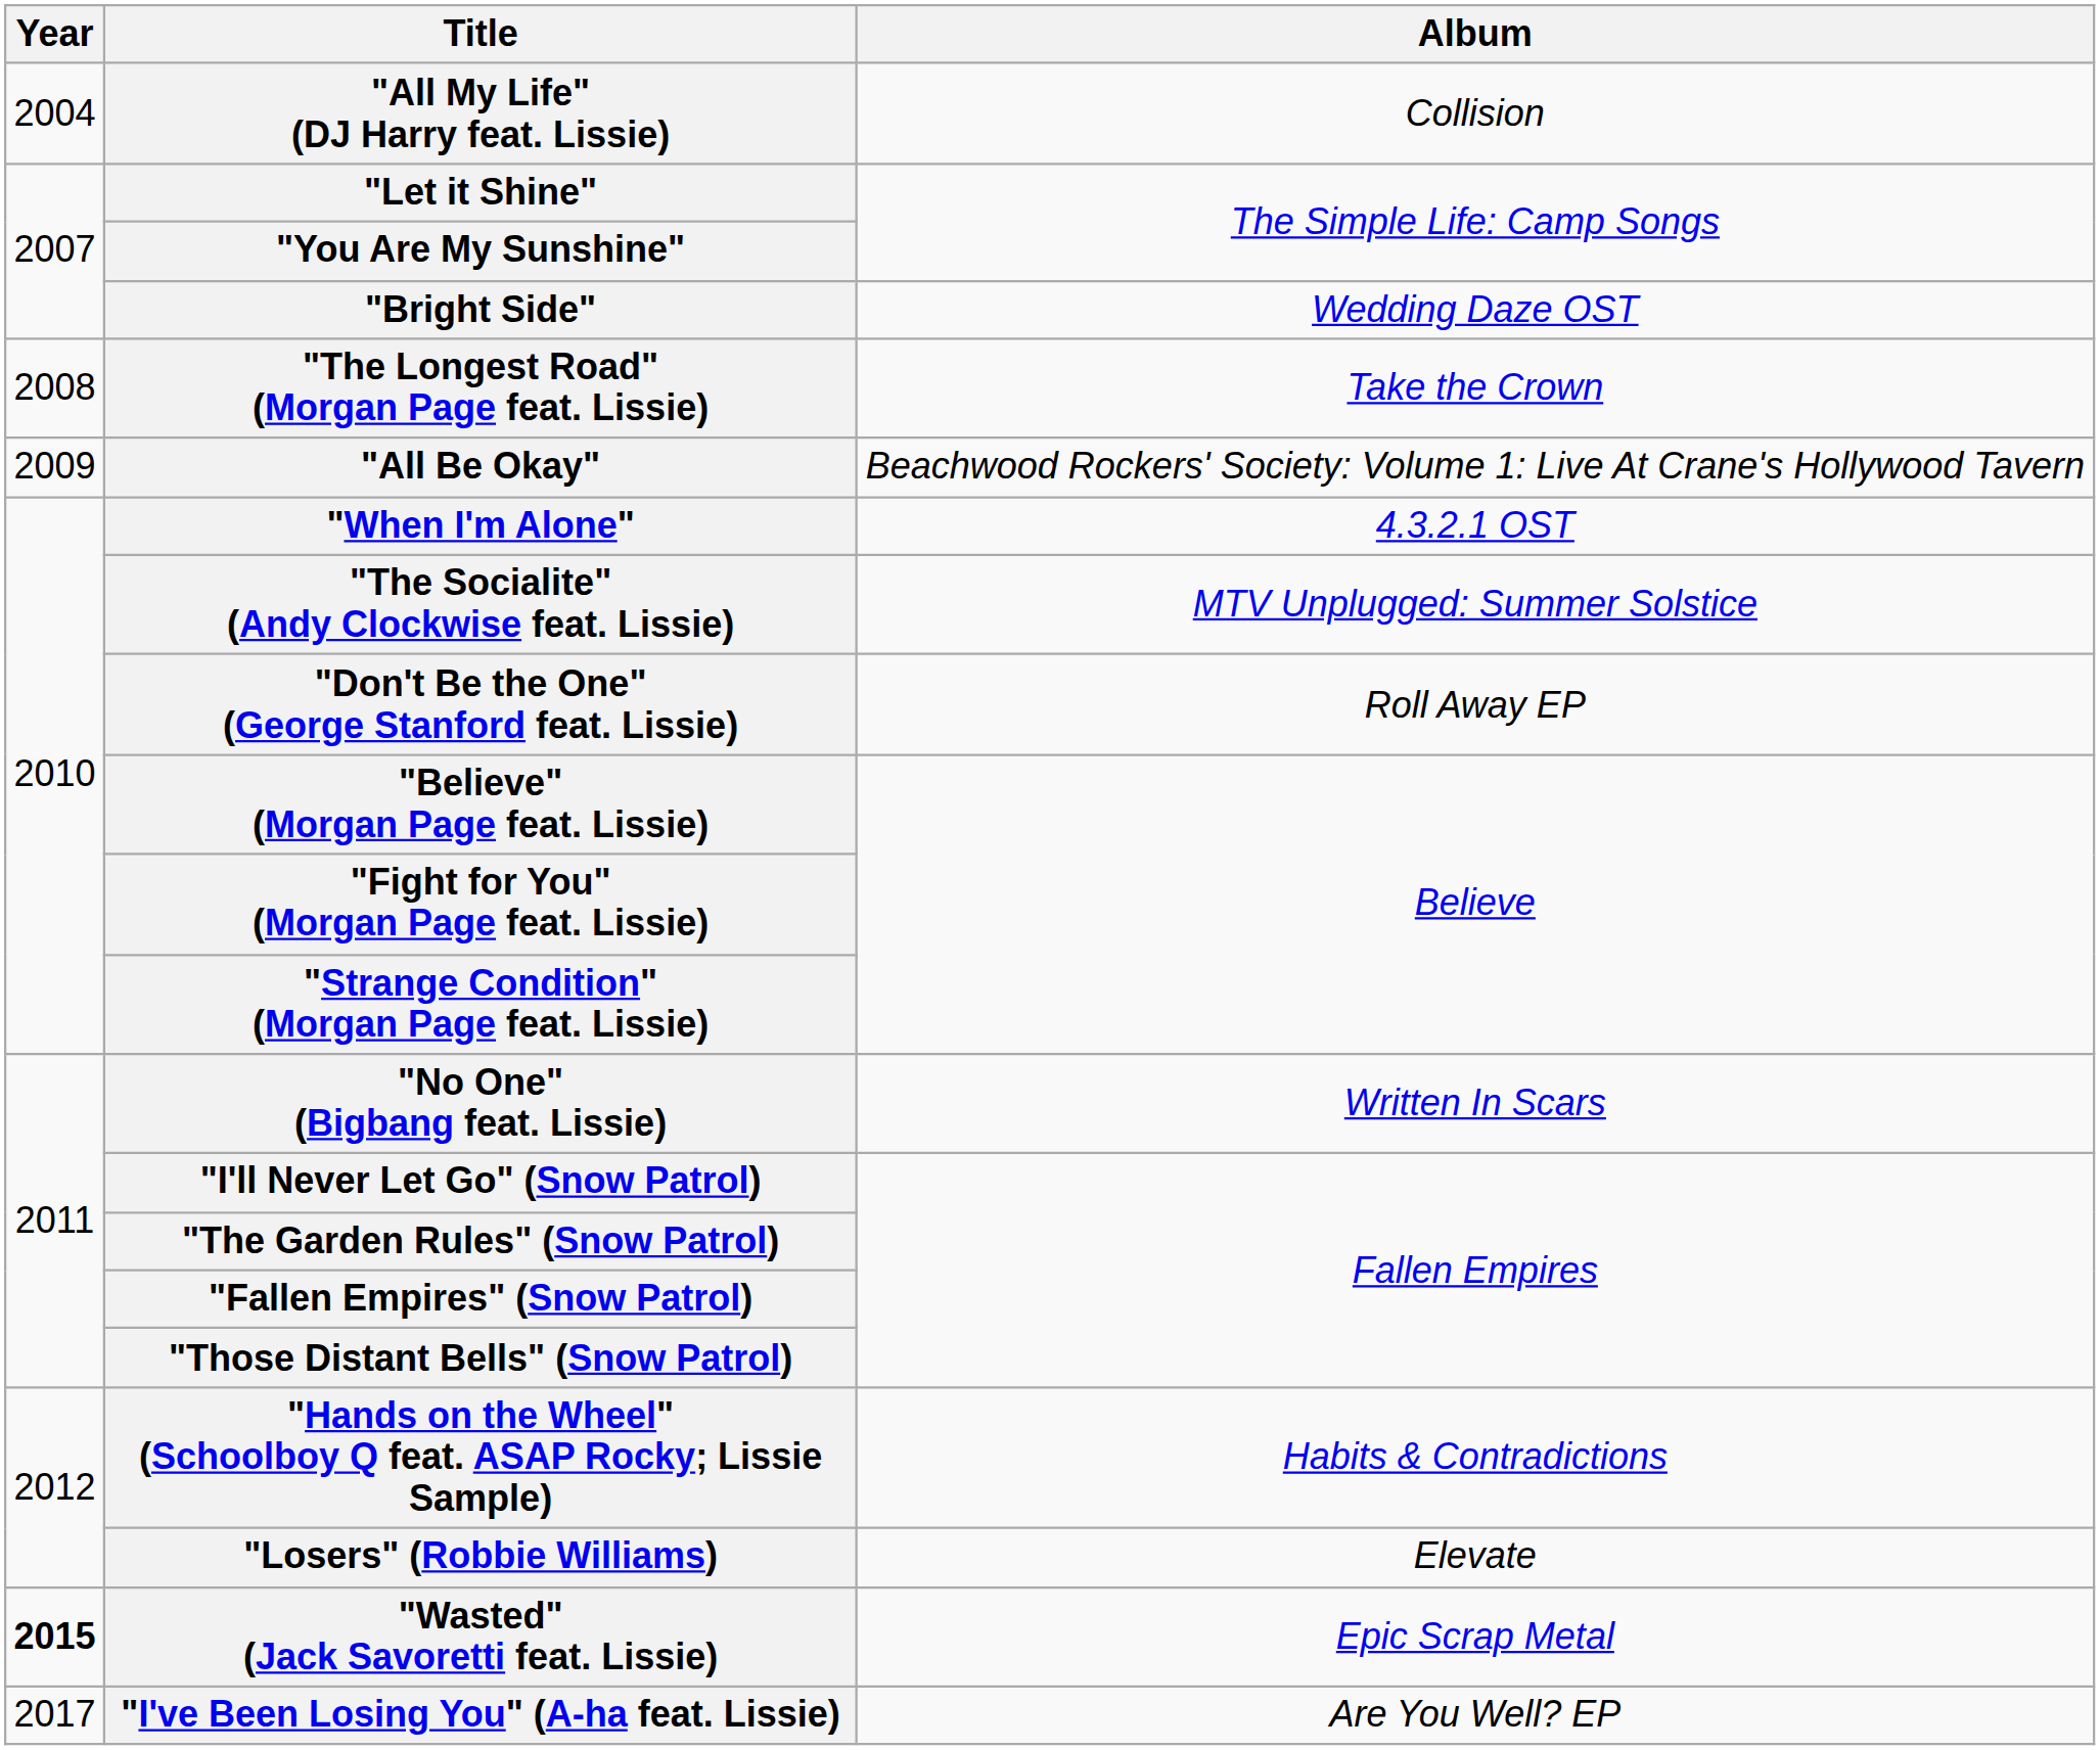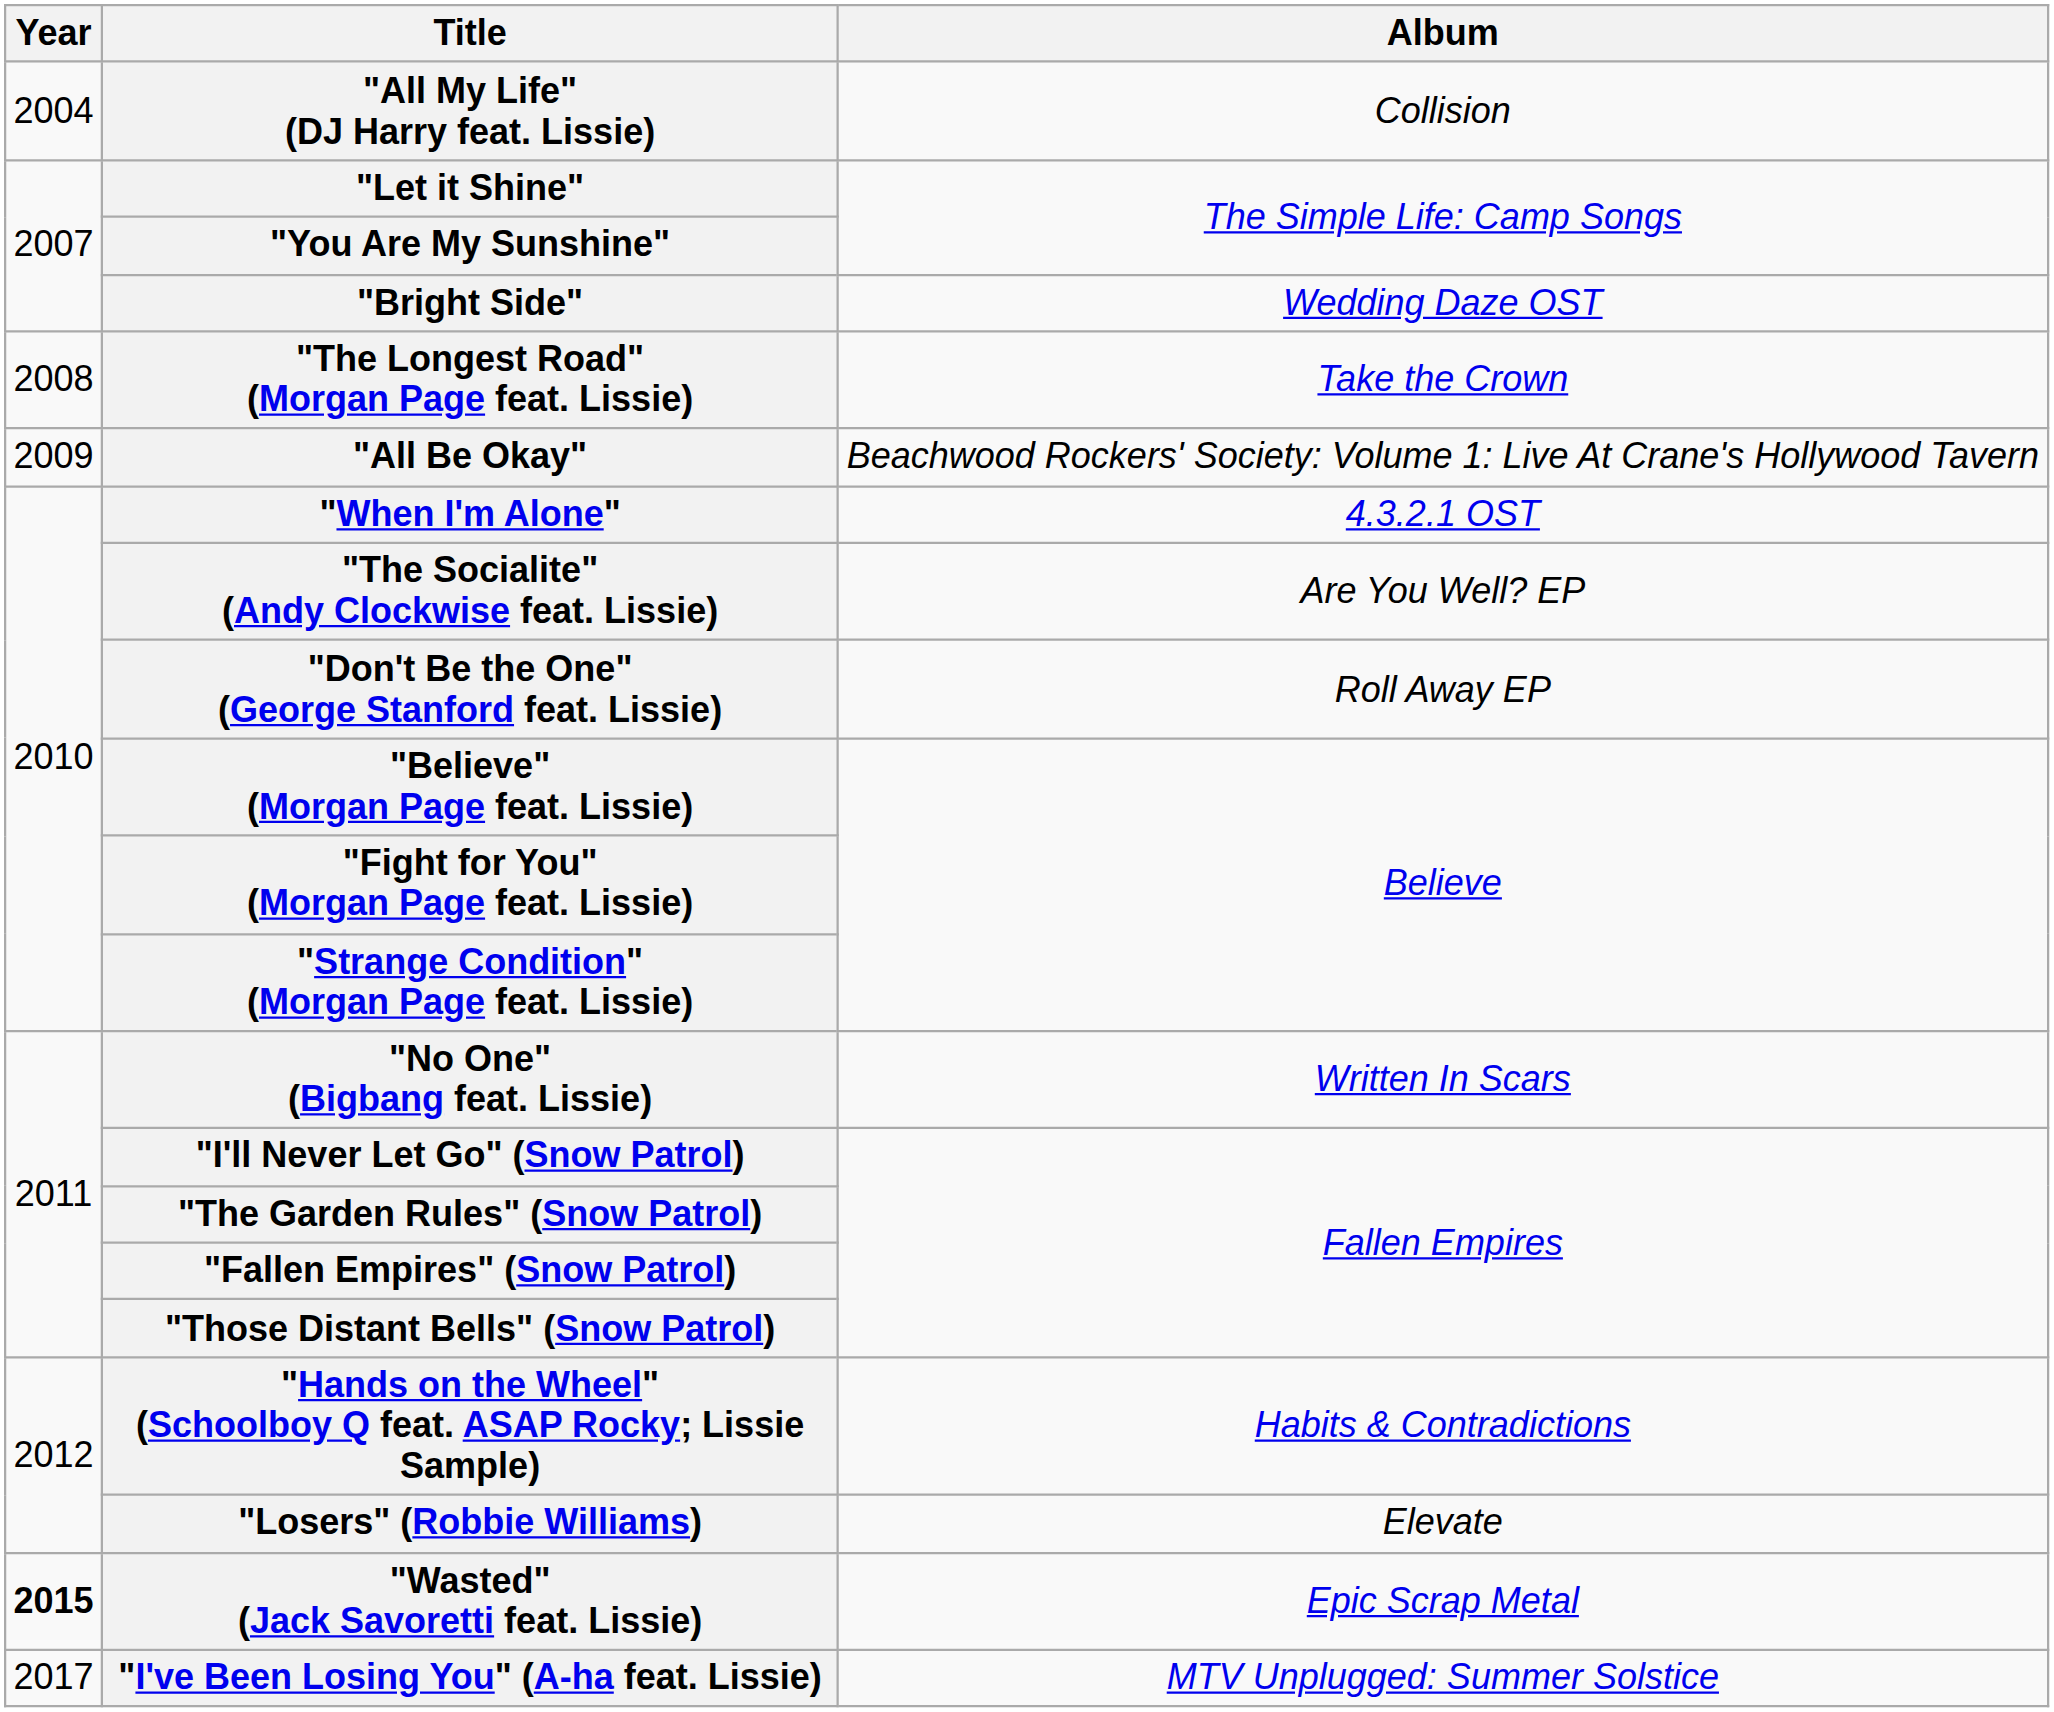 <table class="wikitable plainrowheaders" style="text-align:center;">
 <tr>
 <th scope="col" style="width:1em;">Year</th>
 <th scope="col" style="width:20em;">Title</th>
 <th scope="col">Album</th>
 </tr>
 <tr>
 <td>2004</td>
 <th scope="row">"All My Life"<br><span>(DJ Harry feat. Lissie)</span></th>
 <td><em>Collision</em></td>
 </tr>
 <tr>
 <td rowspan="3">2007</td>
 <th scope="row">"Let it Shine"</th>
 <td rowspan="2"><em><a href='#'>The Simple Life: Camp Songs</a></em></td>
 </tr>
 <tr>
 <th scope="row">"You Are My Sunshine"</th>
 </tr>
 <tr>
 <th scope="row">"Bright Side"</th>
 <td><em><a href='#'>Wedding Daze OST</a></em></td>
 </tr>
 <tr>
 <td>2008</td>
 <th scope="row">"The Longest Road"<br><span>(<a href='#'>Morgan Page</a> feat. Lissie)</span></th>
 <td><em><a href='#'>Take the Crown</a></em></td>
 </tr>
 <tr>
 <td>2009</td>
 <th scope="row">"All Be Okay"</th>
 <td><em>Beachwood Rockers' Society: Volume 1: Live At Crane's Hollywood Tavern</em></td>
 </tr>
 <tr>
 <td rowspan="6">2010</td>
 <th scope="row">"<a href='#'>When I'm Alone</a>"</th>
 <td><em><a href='#'>4.3.2.1 OST</a></em></td>
 </tr>
 <tr>
 <th scope="row">"The Socialite"<br><span>(<a href='#'>Andy Clockwise</a> feat. Lissie)</span></th>
-<td><em><a href='#'>MTV Unplugged: Summer Solstice</a></em></td>
+<td><em>Are You Well? EP</em></td>
 </tr>
 <tr>
 <th scope="row">"Don't Be the One"<br><span>(<a href='#'>George Stanford</a> feat. Lissie)</span></th>
 <td><em>Roll Away EP</em></td>
 </tr>
 <tr>
 <th scope="row">"Believe"<br><span>(<a href='#'>Morgan Page</a> feat. Lissie)</span></th>
 <td rowspan="3"><em><a href='#'>Believe</a></em></td>
 </tr>
 <tr>
 <th scope="row">"Fight for You"<br><span>(<a href='#'>Morgan Page</a> feat. Lissie)</span></th>
 </tr>
 <tr>
 <th scope="row">"<a href='#'>Strange Condition</a>"<br><span>(<a href='#'>Morgan Page</a> feat. Lissie)</span></th>
 </tr>
 <tr>
 <td rowspan="5">2011</td>
 <th scope="row">"No One"<br><span>(<a href='#'>Bigbang</a> feat. Lissie)</span></th>
 <td><em><a href='#'>Written In Scars</a></em></td>
 </tr>
 <tr>
 <th scope="row">"I'll Never Let Go" <span>(<a href='#'>Snow Patrol</a>)</span></th>
 <td rowspan="4"><em><a href='#'>Fallen Empires</a></em></td>
 </tr>
 <tr>
 <th scope="row">"The Garden Rules" <span>(<a href='#'>Snow Patrol</a>)</span></th>
 </tr>
 <tr>
 <th scope="row">"Fallen Empires" <span>(<a href='#'>Snow Patrol</a>)</span></th>
 </tr>
 <tr>
 <th scope="row">"Those Distant Bells" <span>(<a href='#'>Snow Patrol</a>)</span></th>
 </tr>
 <tr>
 <td rowspan="2">2012</td>
 <th scope="row">"<a href='#'>Hands on the Wheel</a>"<br><span>(<a href='#'>Schoolboy Q</a> feat. <a href='#'>ASAP Rocky</a>; Lissie Sample)</span></th>
 <td><em><a href='#'>Habits & Contradictions</a></em></td>
 </tr>
 <tr>
 <th scope="row">"Losers" <span>(<a href='#'>Robbie Williams</a>)</span></th>
 <td><em>Elevate</em></td>
 </tr>
 <tr>
 <td><strong>2015</strong></td>
 <th scope="row">"Wasted"<br><span>(<a href='#'>Jack Savoretti</a> feat. Lissie)</span></th>
 <td><em><a href='#'>Epic Scrap Metal</a></em></td>
 </tr>
 <tr>
 <td>2017</td>
 <th scope="row">"<a href='#'>I've Been Losing You</a>" <span>(<a href='#'>A-ha</a> feat. Lissie)</span></th>
-<td><em>Are You Well? EP</em></td>
+<td><em><a href='#'>MTV Unplugged: Summer Solstice</a></em></td>
 </tr>
 </table>
